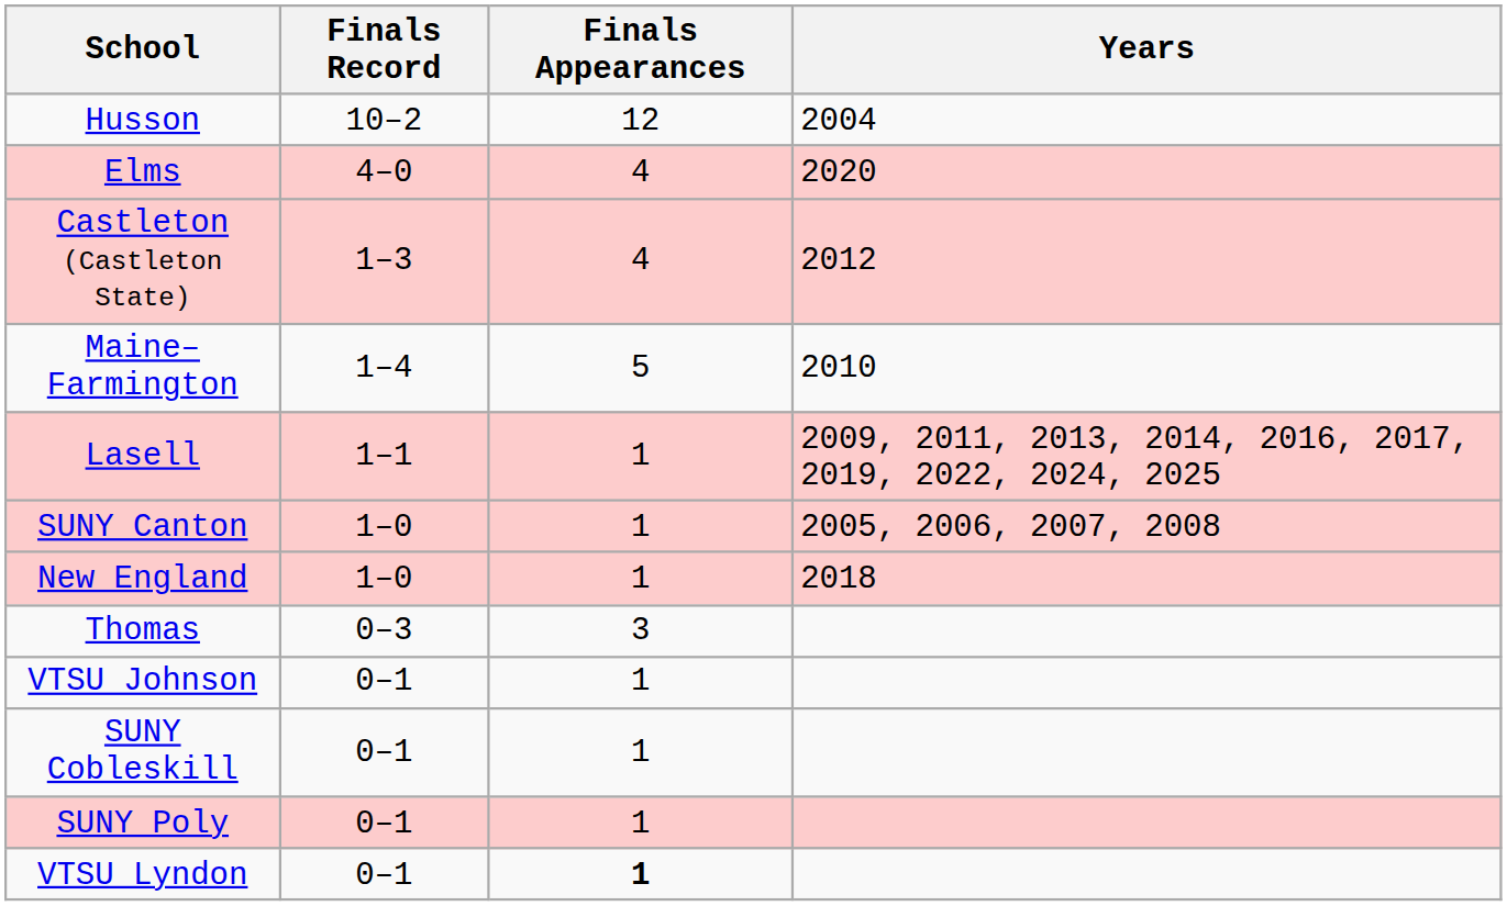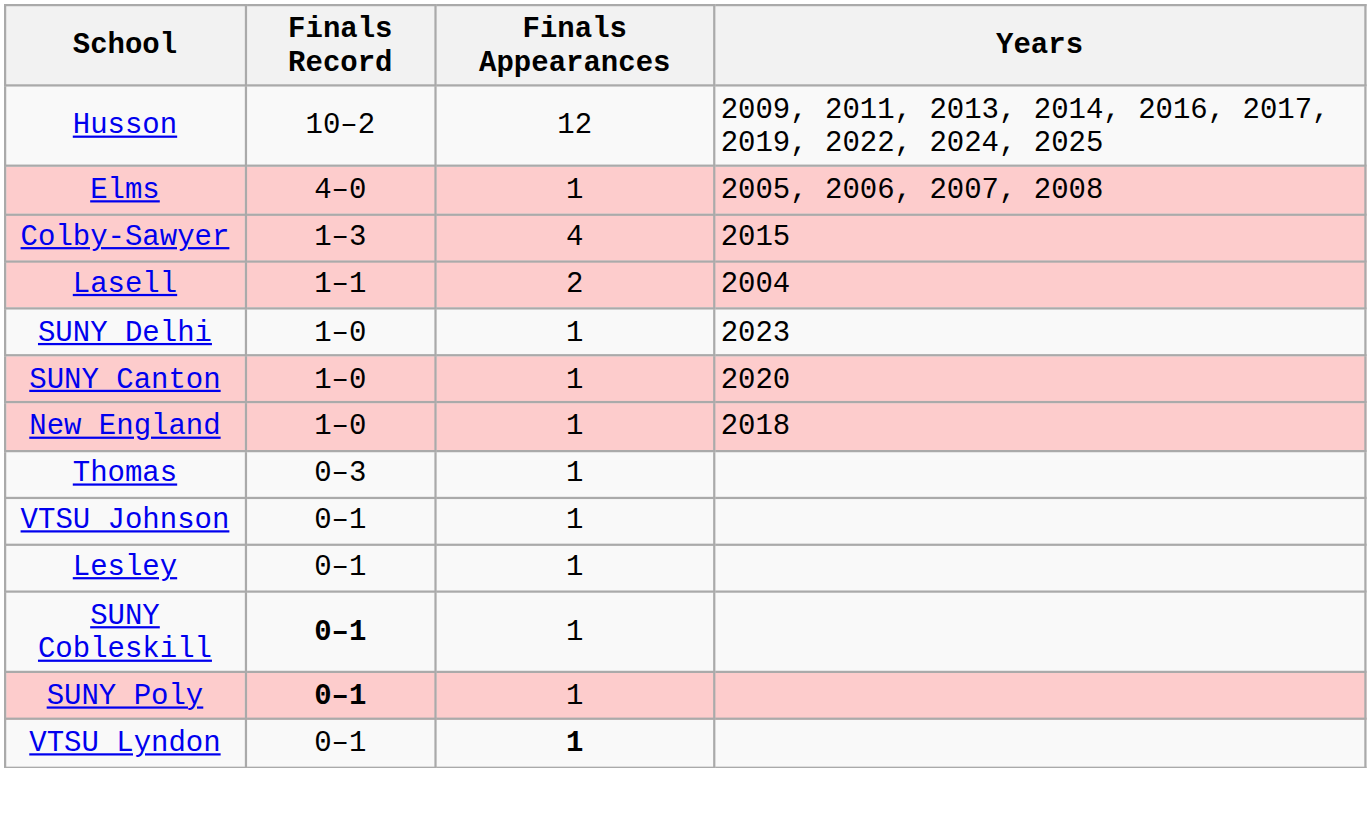 <table class="wikitable sortable" style="text-align:center;">
 <tr>
 <th>School</th>
 <th>Finals Record</th>
 <th>Finals Appearances</th>
 <th class=unsortable>Years</th>
 </tr>
 <tr>
 <td><a href='#'>Husson</a></td>
 <td>10–2</td>
 <td>12</td>
-<td align=left>2004</td>
+<td align=left>2009, 2011, 2013, 2014, 2016, 2017, 2019, 2022, 2024, 2025</td>
 </tr>
 <tr bgcolor=#fdcccc>
 <td><a href='#'>Elms</a></td>
 <td>4–0</td>
-<td>4</td>
-<td align=left>2020</td>
+<td>1</td>
+<td align=left>2005, 2006, 2007, 2008</td>
 </tr>
 <tr bgcolor=#fdcccc>
-<td><a href='#'>Castleton</a><br><small>(Castleton State)</small></td>
+<td><a href='#'>Colby-Sawyer</a></td>
 <td>1–3</td>
 <td>4</td>
-<td align=left>2012</td>
-</tr>
-<tr>
-<td><a href='#'>Maine–Farmington</a></td>
-<td>1–4</td>
-<td>5</td>
-<td align=left>2010</td>
+<td align=left>2015</td>
 </tr>
 <tr bgcolor=#fdcccc>
 <td><a href='#'>Lasell</a></td>
 <td>1–1</td>
+<td>2</td>
+<td align=left>2004</td>
+</tr>
+<tr>
+<td><a href='#'>SUNY Delhi</a></td>
+<td>1–0</td>
 <td>1</td>
-<td align=left>2009, 2011, 2013, 2014, 2016, 2017, 2019, 2022, 2024, 2025</td>
+<td align=left>2023</td>
 </tr>
 <tr bgcolor=#fdcccc>
 <td><a href='#'>SUNY Canton</a></td>
 <td>1–0</td>
 <td>1</td>
-<td align=left>2005, 2006, 2007, 2008</td>
+<td align=left>2020</td>
 </tr>
 <tr bgcolor=#fdcccc>
 <td><a href='#'>New England</a></td>
 <td>1–0</td>
 <td>1</td>
 <td align=left>2018</td>
 </tr>
 <tr>
 <td><a href='#'>Thomas</a></td>
 <td>0–3</td>
-<td>3</td>
+<td>1</td>
 <td align=left></td>
 </tr>
 <tr>
 <td><a href='#'>VTSU Johnson</a></td>
 <td>0–1</td>
 <td>1</td>
 <td align=left></td>
 </tr>
 <tr>
+<td><a href='#'>Lesley</a></td>
+<td>0–1</td>
+<td>1</td>
+<td align=left></td>
+</tr>
+<tr>
 <td><a href='#'>SUNY Cobleskill</a></td>
-<td>0–1</td>
+<td><strong>0–1</strong></td>
 <td>1</td>
 <td align=left></td>
 </tr>
 <tr bgcolor=#fdcccc>
 <td><a href='#'>SUNY Poly</a></td>
-<td>0–1</td>
+<td><strong>0–1</strong></td>
 <td>1</td>
 <td align=left></td>
 </tr>
 <tr>
 <td><a href='#'>VTSU Lyndon</a></td>
 <td>0–1</td>
 <td><strong>1</strong></td>
 <td align=left></td>
 </tr>
 </table>
